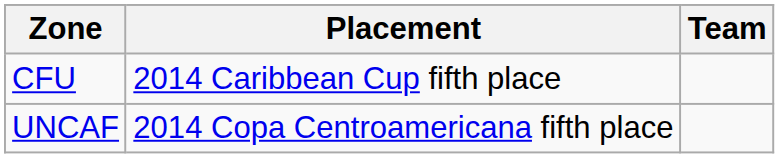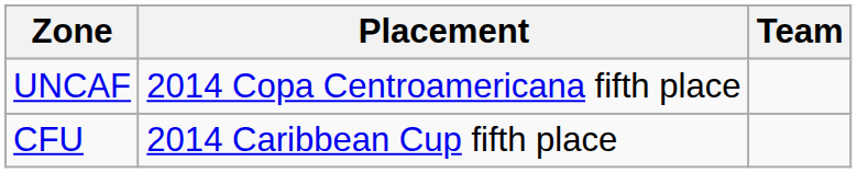 <table class=wikitable>
 <tr>
 <th>Zone</th>
 <th>Placement</th>
 <th>Team</th>
 </tr>
 <tr>
+<td><a href='#'>UNCAF</a></td>
+<td><a href='#'>2014 Copa Centroamericana</a> fifth place</td>
+<td></td>
+</tr>
+<tr>
 <td><a href='#'>CFU</a></td>
 <td><a href='#'>2014 Caribbean Cup</a> fifth place</td>
 <td></td>
 </tr>
-<tr>
-<td><a href='#'>UNCAF</a></td>
-<td><a href='#'>2014 Copa Centroamericana</a> fifth place</td>
-<td></td>
-</tr>
 </table>
